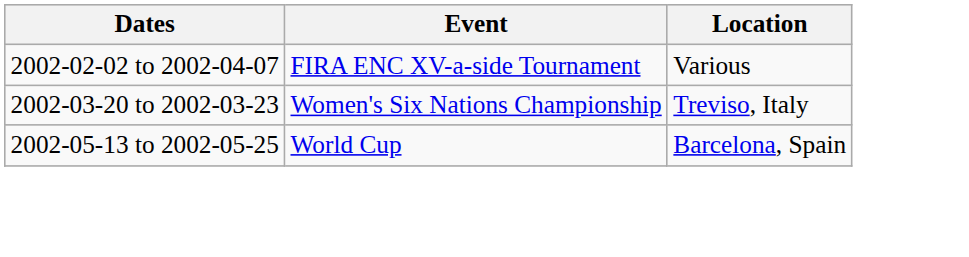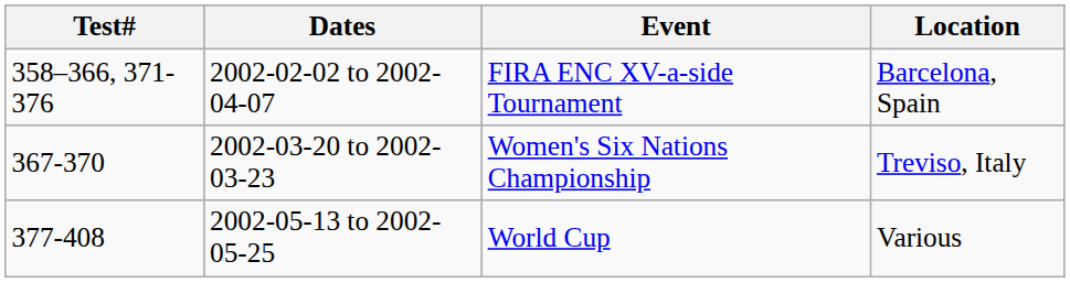 <table class="wikitable">
 <tr>
+<th>Test#</th>
 <th>Dates</th>
 <th>Event</th>
 <th>Location</th>
 </tr>
 <tr>
+<td>358–366, 371-376</td>
 <td>2002-02-02 to 2002-04-07</td>
 <td><a href='#'>FIRA ENC XV-a-side Tournament</a></td>
-<td>Various</td>
+<td><a href='#'>Barcelona</a>, Spain</td>
 </tr>
 <tr>
+<td>367-370</td>
 <td>2002-03-20 to 2002-03-23</td>
 <td><a href='#'>Women's Six Nations Championship</a></td>
 <td><a href='#'>Treviso</a>, Italy</td>
 </tr>
 <tr>
+<td>377-408</td>
 <td>2002-05-13 to 2002-05-25</td>
 <td><a href='#'>World Cup</a></td>
-<td><a href='#'>Barcelona</a>, Spain</td>
+<td>Various</td>
 </tr>
 </table>
